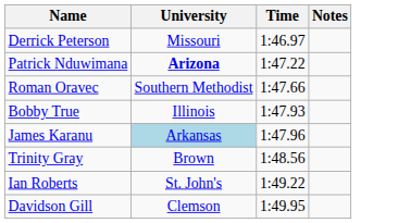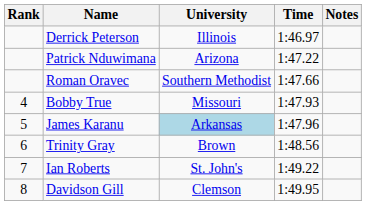 <table class="wikitable sortable" style="text-align:center">
 <tr>
+<th>Rank</th>
 <th>Name</th>
 <th>University</th>
 <th>Time</th>
 <th>Notes</th>
 </tr>
 <tr>
+<td></td>
 <td align=left><a href='#'>Derrick Peterson</a></td>
-<td><a href='#'>Missouri</a></td>
+<td><a href='#'>Illinois</a></td>
 <td>1:46.97</td>
 <td></td>
 </tr>
 <tr>
+<td></td>
 <td align=left><a href='#'>Patrick Nduwimana</a> </td>
-<td><strong><a href='#'>Arizona</a></strong></td>
+<td><a href='#'>Arizona</a></td>
 <td>1:47.22</td>
 <td></td>
 </tr>
 <tr>
+<td></td>
 <td align=left><a href='#'>Roman Oravec</a> </td>
 <td><a href='#'>Southern Methodist</a></td>
 <td>1:47.66</td>
 <td></td>
 </tr>
 <tr>
+<td>4</td>
 <td align=left><a href='#'>Bobby True</a> </td>
-<td><a href='#'>Illinois</a></td>
+<td><a href='#'>Missouri</a></td>
 <td>1:47.93</td>
 <td></td>
 </tr>
 <tr>
+<td>5</td>
 <td align=left><a href='#'>James Karanu</a> </td>
 <td style="background: lightblue;"><a href='#'>Arkansas</a></td>
 <td>1:47.96</td>
 <td></td>
 </tr>
 <tr>
+<td>6</td>
 <td align=left><a href='#'>Trinity Gray</a></td>
 <td><a href='#'>Brown</a></td>
 <td>1:48.56</td>
 <td></td>
 </tr>
 <tr>
+<td>7</td>
 <td align=left><a href='#'>Ian Roberts</a> </td>
 <td><a href='#'>St. John's</a></td>
 <td>1:49.22</td>
 <td></td>
 </tr>
 <tr>
+<td>8</td>
 <td align=left><a href='#'>Davidson Gill</a></td>
 <td><a href='#'>Clemson</a></td>
 <td>1:49.95</td>
 <td></td>
 </tr>
 </table>
